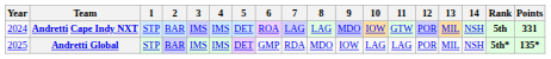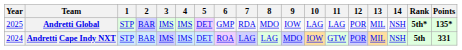 <table class="wikitable" style="text-align:center; font-size:85%">
 <tr>
 <th>Year</th>
 <th>Team</th>
 <th>1</th>
 <th>2</th>
 <th>3</th>
 <th>4</th>
 <th>5</th>
 <th>6</th>
 <th>7</th>
 <th>8</th>
 <th>9</th>
 <th>10</th>
 <th>11</th>
 <th>12</th>
 <th>13</th>
 <th>14</th>
 <th>Rank</th>
 <th>Points</th>
 </tr>
 <tr>
+<td><a href='#'>2025</a></td>
+<th nowrap><a href='#'>Andretti Global</a></th>
+<td style="background:#DFFFDF;"><a href='#'>STP</a><br></td>
+<td style="background:#CFCFFF;"><a href='#'>BAR</a><br></td>
+<td style="background:#DFFFDF;"><a href='#'>IMS</a><br></td>
+<td style="background:#DFFFDF;"><a href='#'>IMS</a><br></td>
+<td style="background:#EFCFFF;"><a href='#'>DET</a><br></td>
+<td style="background:#;"><a href='#'>GMP</a></td>
+<td style="background:#;"><a href='#'>RDA</a></td>
+<td style="background:#;"><a href='#'>MDO</a></td>
+<td style="background:#;"><a href='#'>IOW</a></td>
+<td style="background:#;"><a href='#'>LAG</a></td>
+<td style="background:#;"><a href='#'>LAG</a></td>
+<td style="background:#;"><a href='#'>POR</a></td>
+<td style="background:#;"><a href='#'>MIL</a></td>
+<td style="background:#;"><a href='#'>NSH</a></td>
+<th style="background:#DFFFDF;">5th*</th>
+<th style="background:#DFFFDF;">135*</th>
+</tr>
+<tr>
 <td><a href='#'>2024</a></td>
 <th nowrap><a href='#'>Andretti</a> <a href='#'>Cape Indy NXT</a></th>
 <td style="background:#CFEAFF;"><a href='#'>STP</a><br></td>
 <td style="background:#CFEAFF;"><a href='#'>BAR</a><br></td>
 <td style="background:#CFCFFF;"><a href='#'>IMS</a><br></td>
 <td style="background:#CFEAFF;"><a href='#'>IMS</a><br></td>
 <td style="background:#CFEAFF;"><a href='#'>DET</a><br></td>
 <td style="background:#EFCFFF;"><a href='#'>ROA</a><br></td>
 <td style="background:#CFCFFF;"><a href='#'>LAG</a><br></td>
 <td style="background:#DFFFDF;"><a href='#'>LAG</a><br></td>
 <td style="background:#CFCFFF;"><a href='#'>MDO</a><br></td>
 <td style="background:#FFDF9F;"><a href='#'>IOW</a><br></td>
 <td style="background:#DFFFDF;"><a href='#'>GTW</a><br></td>
 <td style="background:#CFCFFF;"><a href='#'>POR</a><br></td>
 <td style="background:#FFDF9F;"><a href='#'>MIL</a><br></td>
 <td style="background:#DFFFDF;"><a href='#'>NSH</a><br></td>
 <th style="background:#DFFFDF;">5th</th>
 <th style="background:#DFFFDF;">331</th>
 </tr>
-<tr>
-<td><a href='#'>2025</a></td>
-<th nowrap><a href='#'>Andretti Global</a></th>
-<td style="background:#DFFFDF;"><a href='#'>STP</a><br></td>
-<td style="background:#CFCFFF;"><a href='#'>BAR</a><br></td>
-<td style="background:#DFFFDF;"><a href='#'>IMS</a><br></td>
-<td style="background:#DFFFDF;"><a href='#'>IMS</a><br></td>
-<td style="background:#EFCFFF;"><a href='#'>DET</a><br></td>
-<td style="background:#;"><a href='#'>GMP</a></td>
-<td style="background:#;"><a href='#'>RDA</a></td>
-<td style="background:#;"><a href='#'>MDO</a></td>
-<td style="background:#;"><a href='#'>IOW</a></td>
-<td style="background:#;"><a href='#'>LAG</a></td>
-<td style="background:#;"><a href='#'>LAG</a></td>
-<td style="background:#;"><a href='#'>POR</a></td>
-<td style="background:#;"><a href='#'>MIL</a></td>
-<td style="background:#;"><a href='#'>NSH</a></td>
-<th style="background:#DFFFDF;">5th*</th>
-<th style="background:#DFFFDF;">135*</th>
-</tr>
 </table>
